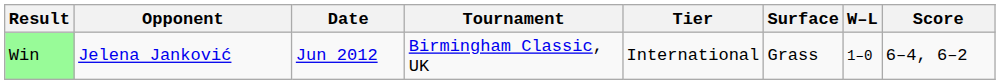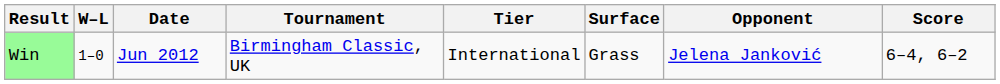 <table class="sortable wikitable">
 <tr>
 <th>Result</th>
-<th width=160>Opponent</th>
+<th class="unsortable">W–L</th>
 <th width=80>Date</th>
 <th width=160>Tournament</th>
 <th>Tier</th>
 <th>Surface</th>
-<th class="unsortable">W–L</th>
+<th width=160>Opponent</th>
 <th width=80>Score</th>
 </tr>
 <tr>
 <td bgcolor=98FB98>Win</td>
-<td> <a href='#'>Jelena Janković</a></td>
+<td><small>1–0</small></td>
 <td><a href='#'>Jun 2012</a></td>
 <td><a href='#'>Birmingham Classic</a>, UK</td>
 <td>International</td>
 <td>Grass</td>
-<td><small>1–0</small></td>
+<td> <a href='#'>Jelena Janković</a></td>
 <td>6–4, 6–2</td>
 </tr>
 </table>
